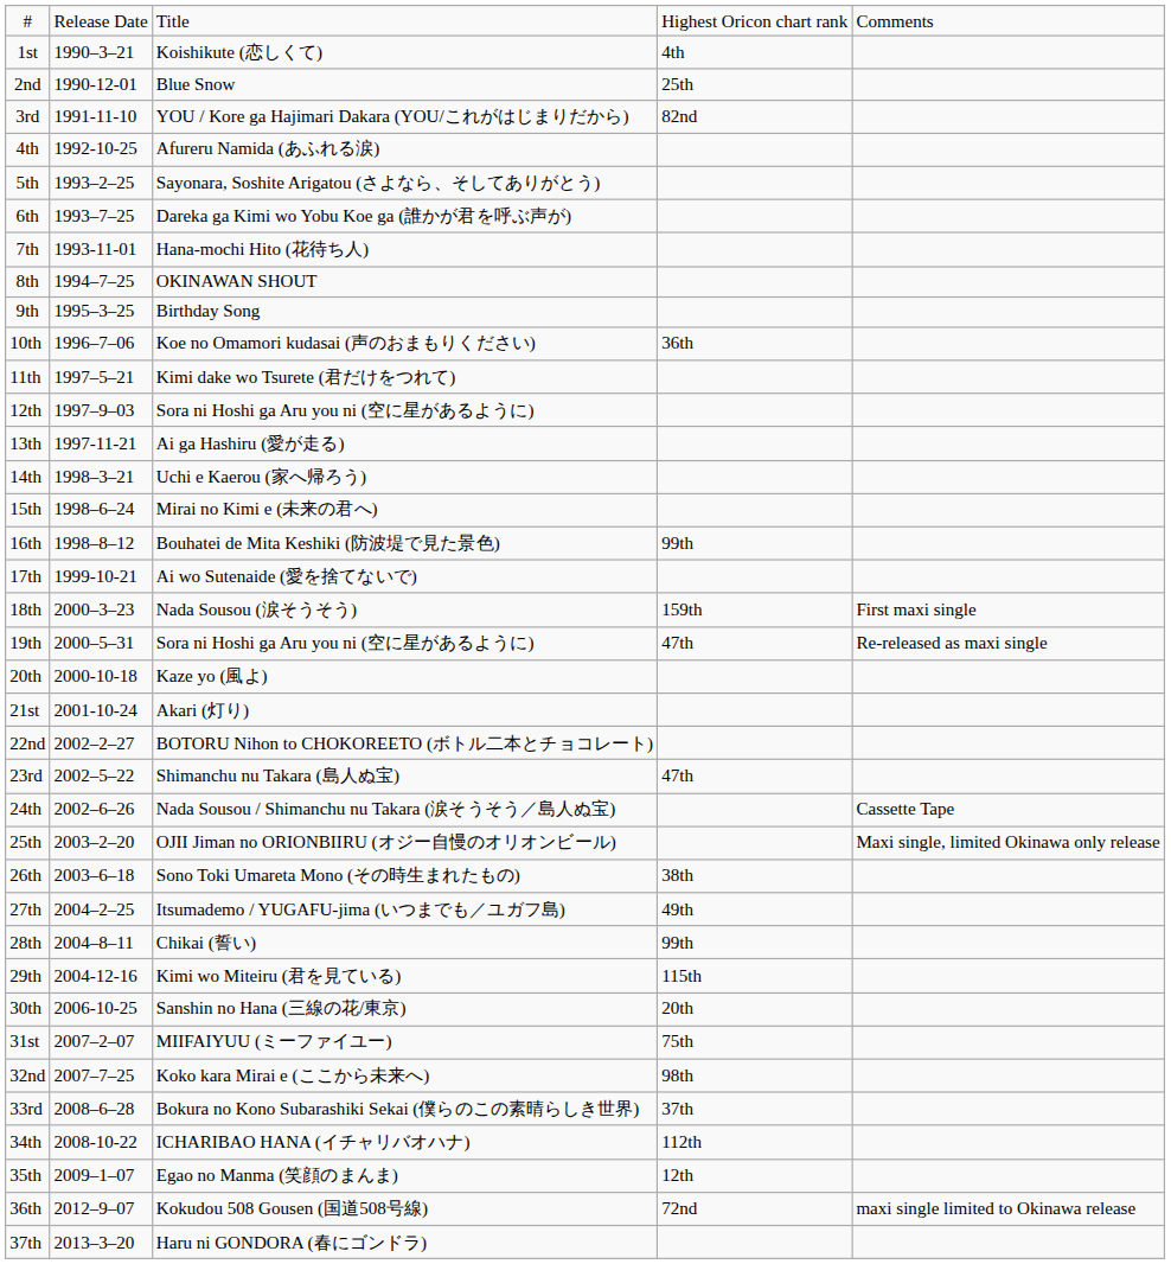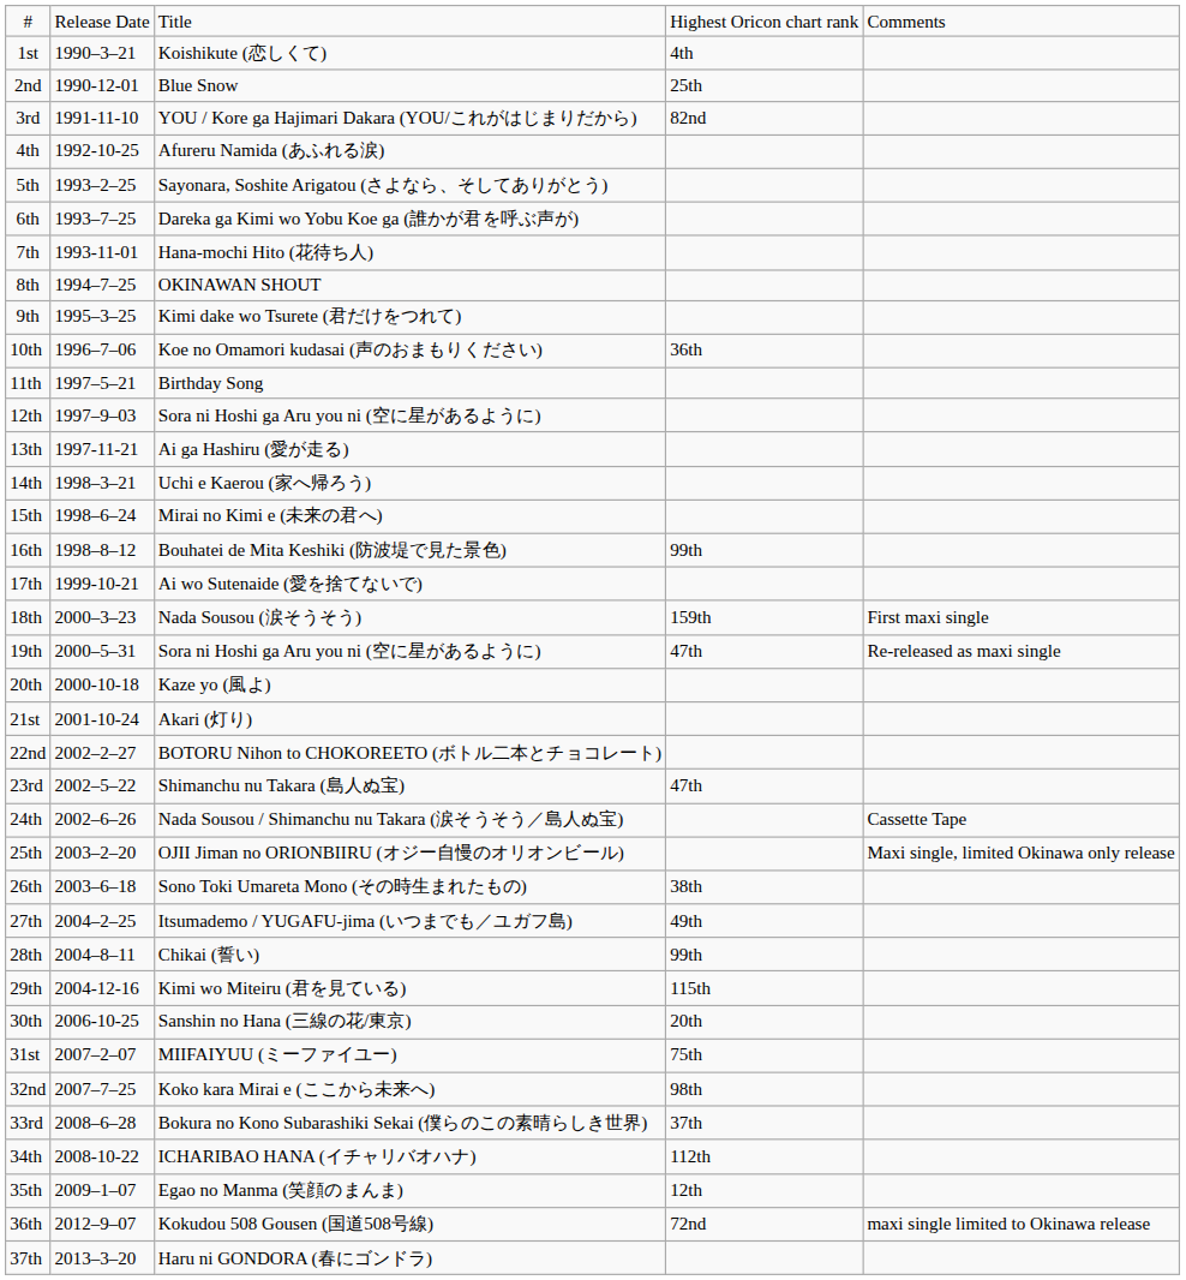 <table class="wikitable" style=font-size:small>
 <tr>
 <td style="text-align:center">#</td>
 <td>Release Date</td>
 <td>Title</td>
 <td>Highest Oricon chart rank</td>
 <td>Comments</td>
 </tr>
 <tr>
 <td style="text-align:center">1st</td>
 <td>1990–3–21</td>
 <td>Koishikute (恋しくて)</td>
 <td>4th</td>
 <td></td>
 </tr>
 <tr>
 <td style="text-align:center">2nd</td>
 <td>1990-12-01</td>
 <td>Blue Snow</td>
 <td>25th</td>
 <td></td>
 </tr>
 <tr>
 <td style="text-align:center">3rd</td>
 <td>1991-11-10</td>
 <td>YOU / Kore ga Hajimari Dakara (YOU/これがはじまりだから)</td>
 <td>82nd</td>
 <td></td>
 </tr>
 <tr>
 <td style="text-align:center">4th</td>
 <td>1992-10-25</td>
 <td>Afureru Namida (あふれる涙)</td>
 <td></td>
 <td></td>
 </tr>
 <tr>
 <td style="text-align:center">5th</td>
 <td>1993–2–25</td>
 <td>Sayonara, Soshite Arigatou (さよなら、そしてありがとう)</td>
 <td></td>
 <td></td>
 </tr>
 <tr>
 <td style="text-align:center">6th</td>
 <td>1993–7–25</td>
 <td>Dareka ga Kimi wo Yobu Koe ga (誰かが君を呼ぶ声が)</td>
 <td></td>
 <td></td>
 </tr>
 <tr>
 <td style="text-align:center">7th</td>
 <td>1993-11-01</td>
 <td>Hana-mochi Hito (花待ち人)</td>
 <td></td>
 <td></td>
 </tr>
 <tr>
 <td style="text-align:center">8th</td>
 <td>1994–7–25</td>
 <td>OKINAWAN SHOUT</td>
 <td></td>
 <td></td>
 </tr>
 <tr>
 <td style="text-align:center">9th</td>
 <td>1995–3–25</td>
-<td>Birthday Song</td>
+<td>Kimi dake wo Tsurete (君だけをつれて)</td>
 <td></td>
 <td></td>
 </tr>
 <tr>
 <td>10th</td>
 <td>1996–7–06</td>
 <td>Koe no Omamori kudasai (声のおまもりください)</td>
 <td>36th</td>
 <td></td>
 </tr>
 <tr>
 <td>11th</td>
 <td>1997–5–21</td>
-<td>Kimi dake wo Tsurete (君だけをつれて)</td>
+<td>Birthday Song</td>
 <td></td>
 <td></td>
 </tr>
 <tr>
 <td>12th</td>
 <td>1997–9–03</td>
 <td>Sora ni Hoshi ga Aru you ni (空に星があるように)</td>
 <td></td>
 <td></td>
 </tr>
 <tr>
 <td>13th</td>
 <td>1997-11-21</td>
 <td>Ai ga Hashiru (愛が走る)</td>
 <td></td>
 <td></td>
 </tr>
 <tr>
 <td>14th</td>
 <td>1998–3–21</td>
 <td>Uchi e Kaerou (家へ帰ろう)</td>
 <td></td>
 <td></td>
 </tr>
 <tr>
 <td>15th</td>
 <td>1998–6–24</td>
 <td>Mirai no Kimi e (未来の君へ)</td>
 <td></td>
 <td></td>
 </tr>
 <tr>
 <td>16th</td>
 <td>1998–8–12</td>
 <td>Bouhatei de Mita Keshiki (防波堤で見た景色)</td>
 <td>99th</td>
 <td></td>
 </tr>
 <tr>
 <td>17th</td>
 <td>1999-10-21</td>
 <td>Ai wo Sutenaide (愛を捨てないで)</td>
 <td></td>
 <td></td>
 </tr>
 <tr>
 <td>18th</td>
 <td>2000–3–23</td>
 <td>Nada Sousou (涙そうそう)</td>
 <td>159th</td>
 <td>First maxi single</td>
 </tr>
 <tr>
 <td>19th</td>
 <td>2000–5–31</td>
 <td>Sora ni Hoshi ga Aru you ni (空に星があるように)</td>
 <td>47th</td>
 <td>Re-released as maxi single</td>
 </tr>
 <tr>
 <td>20th</td>
 <td>2000-10-18</td>
 <td>Kaze yo (風よ)</td>
 <td></td>
 <td></td>
 </tr>
 <tr>
 <td>21st</td>
 <td>2001-10-24</td>
 <td>Akari (灯り)</td>
 <td></td>
 <td></td>
 </tr>
 <tr>
 <td>22nd</td>
 <td>2002–2–27</td>
 <td>BOTORU Nihon to CHOKOREETO (ボトル二本とチョコレート)</td>
 <td></td>
 <td></td>
 </tr>
 <tr>
 <td>23rd</td>
 <td>2002–5–22</td>
 <td>Shimanchu nu Takara (島人ぬ宝)</td>
 <td>47th</td>
 <td></td>
 </tr>
 <tr>
 <td>24th</td>
 <td>2002–6–26</td>
 <td>Nada Sousou / Shimanchu nu Takara (涙そうそう／島人ぬ宝)</td>
 <td></td>
 <td>Cassette Tape</td>
 </tr>
 <tr>
 <td>25th</td>
 <td>2003–2–20</td>
 <td>OJII Jiman no ORIONBIIRU (オジー自慢のオリオンビール)</td>
 <td></td>
 <td>Maxi single, limited Okinawa only release</td>
 </tr>
 <tr>
 <td>26th</td>
 <td>2003–6–18</td>
 <td>Sono Toki Umareta Mono (その時生まれたもの)</td>
 <td>38th</td>
 <td></td>
 </tr>
 <tr>
 <td>27th</td>
 <td>2004–2–25</td>
 <td>Itsumademo / YUGAFU-jima (いつまでも／ユガフ島)</td>
 <td>49th</td>
 <td></td>
 </tr>
 <tr>
 <td>28th</td>
 <td>2004–8–11</td>
 <td>Chikai (誓い)</td>
 <td>99th</td>
 <td></td>
 </tr>
 <tr>
 <td>29th</td>
 <td>2004-12-16</td>
 <td>Kimi wo Miteiru (君を見ている)</td>
 <td>115th</td>
 <td></td>
 </tr>
 <tr>
 <td>30th</td>
 <td>2006-10-25</td>
 <td>Sanshin no Hana (三線の花/東京)</td>
 <td>20th</td>
 <td></td>
 </tr>
 <tr>
 <td>31st</td>
 <td>2007–2–07</td>
 <td>MIIFAIYUU (ミーファイユー)</td>
 <td>75th</td>
 <td></td>
 </tr>
 <tr>
 <td>32nd</td>
 <td>2007–7–25</td>
 <td>Koko kara Mirai e (ここから未来へ)</td>
 <td>98th</td>
 <td></td>
 </tr>
 <tr>
 <td>33rd</td>
 <td>2008–6–28</td>
 <td>Bokura no Kono Subarashiki Sekai (僕らのこの素晴らしき世界)</td>
 <td>37th</td>
 <td></td>
 </tr>
 <tr>
 <td>34th</td>
 <td>2008-10-22</td>
 <td>ICHARIBAO HANA (イチャリバオハナ)</td>
 <td>112th</td>
 <td></td>
 </tr>
 <tr>
 <td>35th</td>
 <td>2009–1–07</td>
 <td>Egao no Manma (笑顔のまんま)</td>
 <td>12th</td>
 <td></td>
 </tr>
 <tr>
 <td>36th</td>
 <td>2012–9–07</td>
 <td>Kokudou 508 Gousen (国道508号線)</td>
 <td>72nd</td>
 <td>maxi single limited to Okinawa release</td>
 </tr>
 <tr>
 <td>37th</td>
 <td>2013–3–20</td>
 <td>Haru ni GONDORA (春にゴンドラ)</td>
 <td></td>
 <td></td>
 </tr>
 </table>
